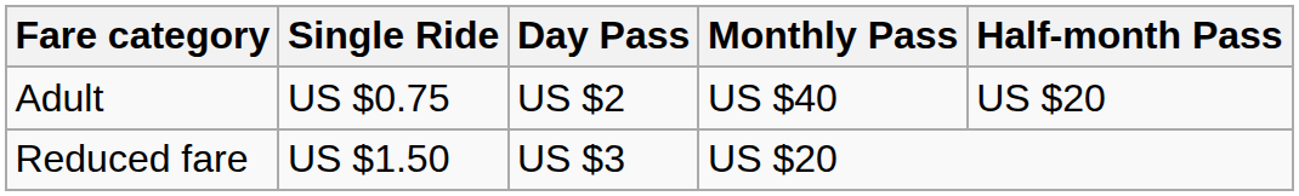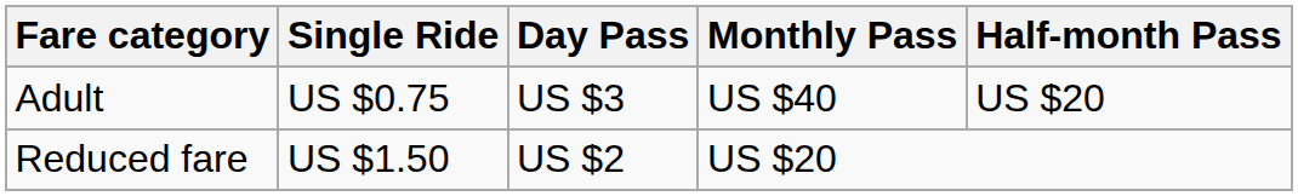 <table class="wikitable">
 <tr>
 <th>Fare category</th>
 <th>Single Ride</th>
 <th>Day Pass</th>
 <th>Monthly Pass</th>
 <th>Half-month Pass</th>
 </tr>
 <tr>
 <td>Adult</td>
 <td>US $0.75</td>
-<td>US $2</td>
+<td>US $3</td>
 <td>US $40</td>
 <td>US $20</td>
 </tr>
 <tr>
 <td>Reduced fare</td>
 <td>US $1.50</td>
-<td>US $3</td>
+<td>US $2</td>
 <td colspan=2>US $20</td>
 </tr>
 <tr>
 </tr>
 </table>
